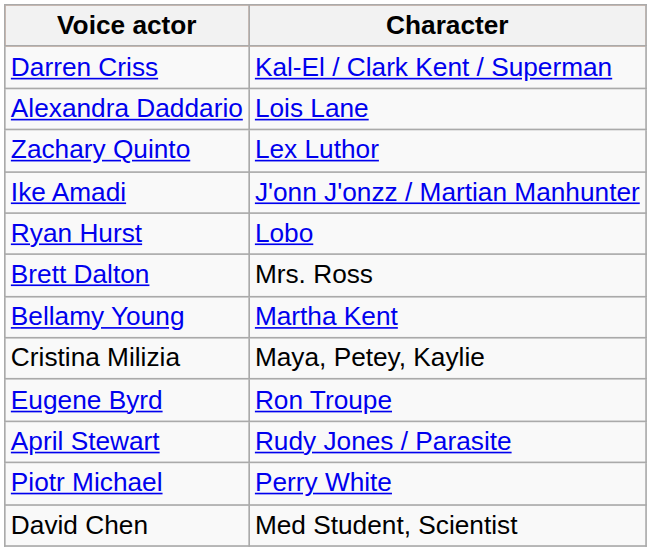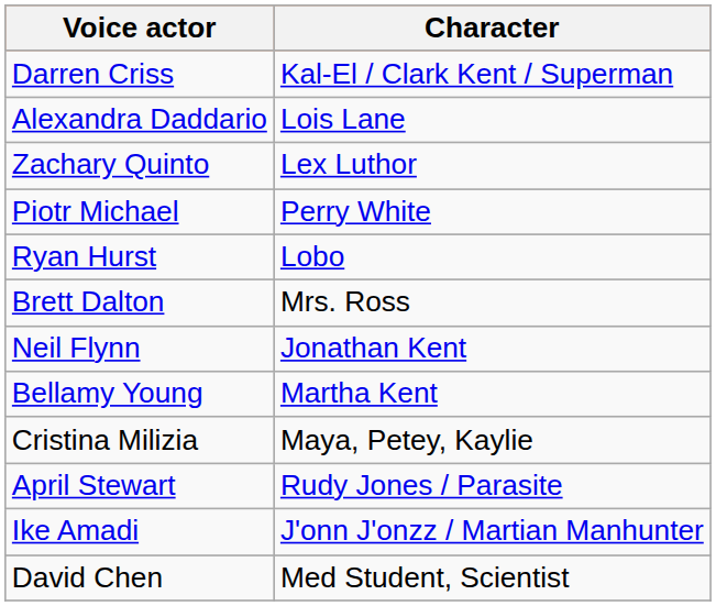 <table class="wikitable sortable">
 <tr style="background:rgb(255,85,0);">
 <th>Voice actor</th>
 <th>Character</th>
 </tr>
 <tr>
 <td><a href='#'>Darren Criss</a></td>
 <td><a href='#'>Kal-El / Clark Kent / Superman</a></td>
 </tr>
 <tr>
 <td><a href='#'>Alexandra Daddario</a></td>
 <td><a href='#'>Lois Lane</a></td>
 </tr>
 <tr>
 <td><a href='#'>Zachary Quinto</a></td>
 <td><a href='#'>Lex Luthor</a></td>
 </tr>
 <tr>
-<td><a href='#'>Ike Amadi</a></td>
-<td><a href='#'>J'onn J'onzz / Martian Manhunter</a></td>
+<td><a href='#'>Piotr Michael</a></td>
+<td><a href='#'>Perry White</a></td>
 </tr>
 <tr>
 <td><a href='#'>Ryan Hurst</a></td>
 <td><a href='#'>Lobo</a></td>
 </tr>
 <tr>
 <td><a href='#'>Brett Dalton</a></td>
 <td>Mrs. Ross</td>
 </tr>
 <tr>
+<td><a href='#'>Neil Flynn</a></td>
+<td><a href='#'>Jonathan Kent</a></td>
+</tr>
+<tr>
 <td><a href='#'>Bellamy Young</a></td>
 <td><a href='#'>Martha Kent</a></td>
 </tr>
 <tr>
 <td>Cristina Milizia</td>
 <td>Maya, Petey, Kaylie</td>
 </tr>
 <tr>
-<td><a href='#'>Eugene Byrd</a></td>
-<td><a href='#'>Ron Troupe</a></td>
-</tr>
-<tr>
 <td><a href='#'>April Stewart</a></td>
 <td><a href='#'>Rudy Jones / Parasite</a></td>
 </tr>
 <tr>
-<td><a href='#'>Piotr Michael</a></td>
-<td><a href='#'>Perry White</a></td>
+<td><a href='#'>Ike Amadi</a></td>
+<td><a href='#'>J'onn J'onzz / Martian Manhunter</a></td>
 </tr>
 <tr>
 <td>David Chen</td>
 <td>Med Student, Scientist</td>
 </tr>
 </table>
